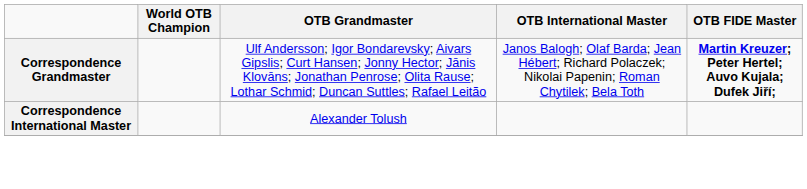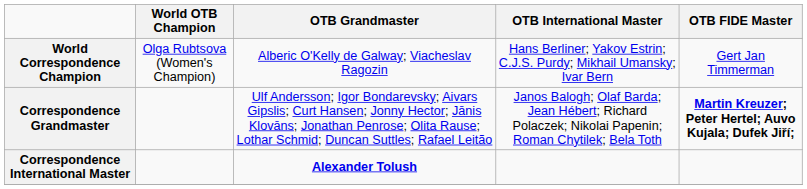 <table class="wikitable" style="text-align:center; width:80%;">
 <tr>
 <td></td>
 <th scope=col>World OTB Champion</th>
 <th scope=col>OTB Grandmaster</th>
 <th scope=col>OTB International Master</th>
 <th scope=col>OTB FIDE Master</th>
+</tr>
+<tr>
+<th scope=row>World Correspondence Champion</th>
+<td><a href='#'>Olga Rubtsova</a> (Women's Champion)</td>
+<td><a href='#'>Alberic O'Kelly de Galway</a>; <a href='#'>Viacheslav Ragozin</a></td>
+<td><a href='#'>Hans Berliner</a>; <a href='#'>Yakov Estrin</a>; <a href='#'>C.J.S. Purdy</a>; <a href='#'>Mikhail Umansky</a>; <a href='#'>Ivar Bern</a></td>
+<td><a href='#'>Gert Jan Timmerman</a></td>
 </tr>
 <tr>
 <th scope=row>Correspondence Grandmaster</th>
 <td></td>
 <td><a href='#'>Ulf Andersson</a>; <a href='#'>Igor Bondarevsky</a>; <a href='#'>Aivars Gipslis</a>; <a href='#'>Curt Hansen</a>; <a href='#'>Jonny Hector</a>; <a href='#'>Jānis Klovāns</a>; <a href='#'>Jonathan Penrose</a>; <a href='#'>Olita Rause</a>; <a href='#'>Lothar Schmid</a>; <a href='#'>Duncan Suttles</a>; <a href='#'>Rafael Leitão</a></td>
 <td><a href='#'>Janos Balogh</a>; <a href='#'>Olaf Barda</a>; <a href='#'>Jean Hébert</a>; Richard Polaczek; Nikolai Papenin; <a href='#'>Roman Chytilek</a>; <a href='#'>Bela Toth</a></td>
 <td><strong><a href='#'>Martin Kreuzer</a>; Peter Hertel; Auvo Kujala; Dufek  Jiří;</strong></td>
 </tr>
 <tr>
 <th scope=row>Correspondence International Master</th>
 <td></td>
-<td><a href='#'>Alexander Tolush</a></td>
+<td><strong><a href='#'>Alexander Tolush</a></strong></td>
 <td></td>
 <td></td>
 </tr>
 <tr>
 </tr>
 </table>
